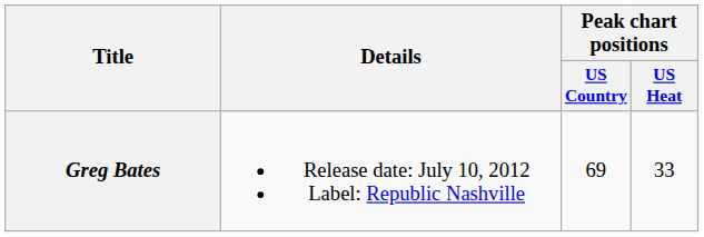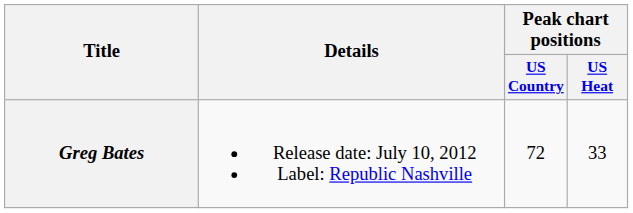 <table class="wikitable plainrowheaders" style="text-align:center;">
 <tr>
 <th rowspan="2" style="width:10em;">Title</th>
 <th rowspan="2" style="width:16em;">Details</th>
 <th colspan="2">Peak chart<br>positions</th>
 </tr>
 <tr style="font-size:smaller;">
 <th style="width:45px;"><a href='#'>US Country</a></th>
 <th style="width:45px;"><a href='#'>US<br>Heat</a></th>
 </tr>
 <tr>
 <th scope="row"><em>Greg Bates</em></th>
 <td><br><ul><li>Release date: July 10, 2012</li><li>Label: <a href='#'>Republic Nashville</a></li></ul></td>
-<td>69</td>
+<td>72</td>
 <td>33</td>
 </tr>
 </table>
